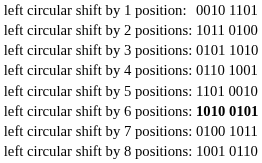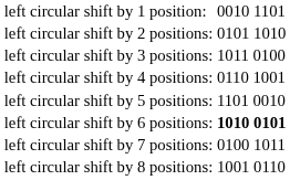 <table style="float:left;">
 <tr>
 <td>left circular shift by 1 position:</td>
 <td>0010 1101            </td>
 </tr>
 <tr>
 <td>left circular shift by 2 positions:</td>
-<td>1011 0100</td>
+<td>0101 1010</td>
 </tr>
 <tr>
 <td>left circular shift by 3 positions:</td>
-<td>0101 1010</td>
+<td>1011 0100</td>
 </tr>
 <tr>
 <td>left circular shift by 4 positions:</td>
 <td>0110 1001</td>
 </tr>
 <tr>
 <td>left circular shift by 5 positions:</td>
 <td>1101 0010</td>
 </tr>
 <tr>
 <td>left circular shift by 6 positions:</td>
 <td><strong>1010 0101</strong></td>
 </tr>
 <tr>
 <td>left circular shift by 7 positions:</td>
 <td>0100 1011</td>
 </tr>
 <tr>
 <td>left circular shift by 8 positions:</td>
 <td>1001 0110</td>
 </tr>
 </table>
